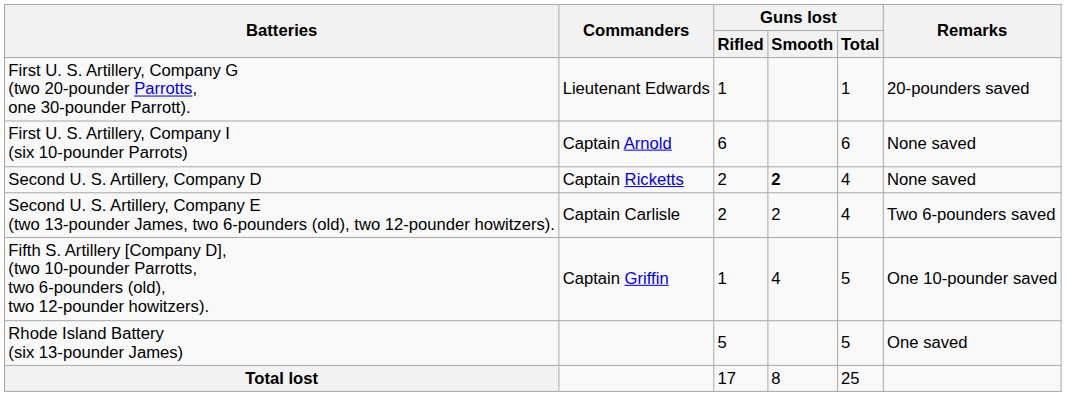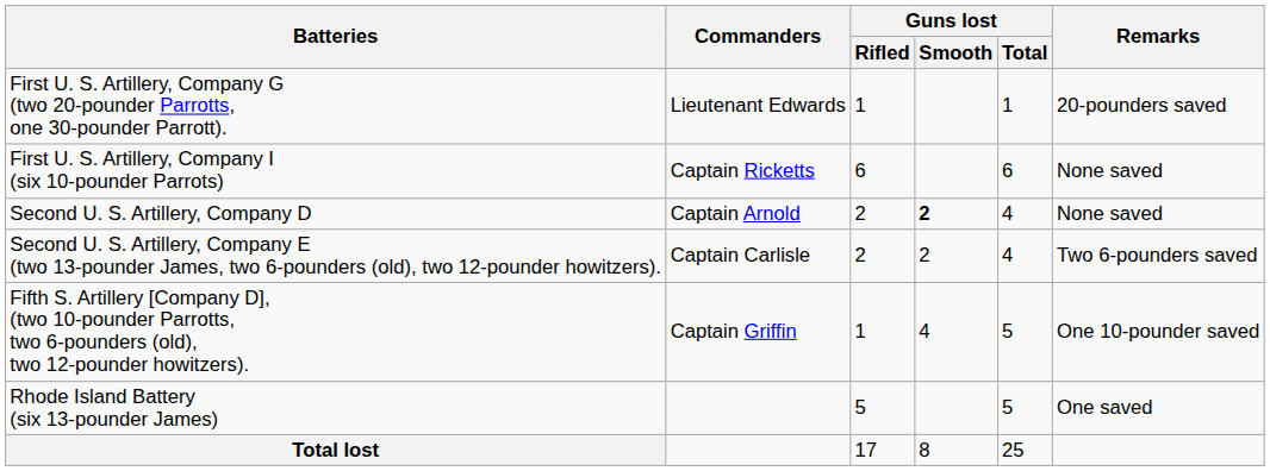 <table class="wikitable plainrowheaders">
 <tr>
 <th scope=col rowspan=2>Batteries</th>
 <th scope=col rowspan=2>Commanders</th>
 <th scope=col colspan=3>Guns lost</th>
 <th scope=col rowspan=2>Remarks</th>
 </tr>
 <tr>
 <th scope=col>Rifled</th>
 <th scope=col>Smooth</th>
 <th scope=col>Total</th>
 </tr>
 <tr>
 <td>First U. S. Artillery, Company G<br>(two 20-pounder <a href='#'>Parrotts</a>,<br>one 30-pounder Parrott).</td>
 <td>Lieutenant Edwards</td>
 <td>1</td>
 <td></td>
 <td>1</td>
 <td>20-pounders saved</td>
 </tr>
 <tr>
 <td>First U. S. Artillery, Company I<br>(six 10-pounder Parrots)</td>
-<td>Captain <a href='#'>Arnold</a></td>
+<td>Captain <a href='#'>Ricketts</a></td>
 <td>6</td>
 <td></td>
 <td>6</td>
 <td>None saved</td>
 </tr>
 <tr>
 <td>Second U. S. Artillery, Company D</td>
-<td>Captain <a href='#'>Ricketts</a></td>
+<td>Captain <a href='#'>Arnold</a></td>
 <td>2</td>
 <td><strong>2</strong></td>
 <td>4</td>
 <td>None saved</td>
 </tr>
 <tr>
 <td>Second U. S. Artillery, Company E<br>(two 13-pounder James, two 6-pounders (old), two 12-pounder howitzers).</td>
 <td>Captain Carlisle</td>
 <td>2</td>
 <td>2</td>
 <td>4</td>
 <td>Two 6-pounders saved</td>
 </tr>
 <tr>
 <td>Fifth S. Artillery [Company D],<br>(two 10-pounder Parrotts,<br>two 6-pounders (old),<br>two 12-pounder howitzers).</td>
 <td>Captain <a href='#'>Griffin</a></td>
 <td>1</td>
 <td>4</td>
 <td>5</td>
 <td>One 10-pounder saved</td>
 </tr>
 <tr>
 <td>Rhode Island Battery<br>(six 13-pounder James)</td>
 <td></td>
 <td>5</td>
 <td></td>
 <td>5</td>
 <td>One saved</td>
 </tr>
 <tr>
 <th>Total lost</th>
 <td></td>
 <td>17</td>
 <td>8</td>
 <td>25</td>
 <td></td>
 </tr>
 </table>
